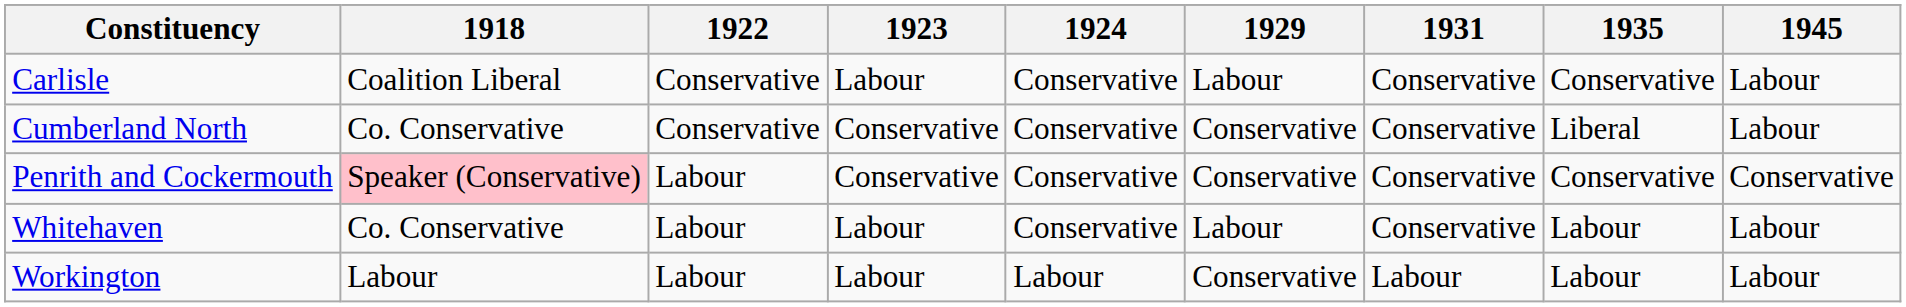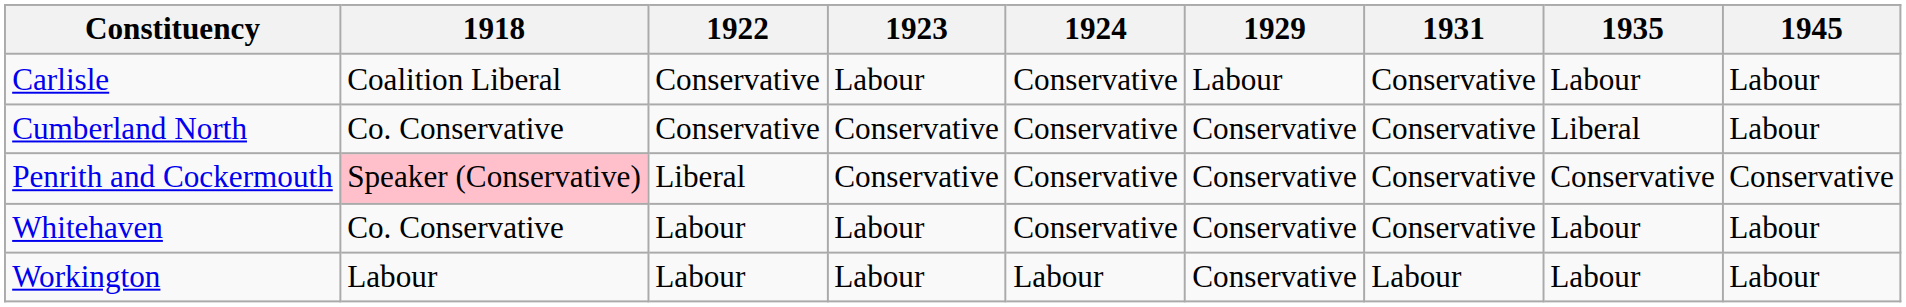 <table class="wikitable">
 <tr>
 <th>Constituency</th>
 <th>1918</th>
 <th>1922</th>
 <th>1923</th>
 <th>1924</th>
 <th>1929</th>
 <th>1931</th>
 <th>1935</th>
 <th>1945</th>
 </tr>
 <tr>
 <td><a href='#'>Carlisle</a></td>
 <td bgcolor=>Coalition Liberal</td>
 <td bgcolor=>Conservative</td>
 <td bgcolor=>Labour</td>
 <td bgcolor=>Conservative</td>
 <td bgcolor=>Labour</td>
 <td bgcolor=>Conservative</td>
-<td bgcolor=>Conservative</td>
+<td bgcolor=>Labour</td>
 <td bgcolor=>Labour</td>
 </tr>
 <tr>
 <td><a href='#'>Cumberland North</a></td>
 <td bgcolor=>Co. Conservative</td>
 <td bgcolor=>Conservative</td>
 <td bgcolor=>Conservative</td>
 <td bgcolor=>Conservative</td>
 <td bgcolor=>Conservative</td>
 <td bgcolor=>Conservative</td>
 <td bgcolor=>Liberal</td>
 <td bgcolor=>Labour</td>
 </tr>
 <tr>
 <td><a href='#'>Penrith and Cockermouth</a></td>
 <td style="background: pink;">Speaker (Conservative)</td>
-<td bgcolor=>Labour</td>
+<td bgcolor=>Liberal</td>
 <td bgcolor=>Conservative</td>
 <td bgcolor=>Conservative</td>
 <td bgcolor=>Conservative</td>
 <td bgcolor=>Conservative</td>
 <td bgcolor=>Conservative</td>
 <td bgcolor=>Conservative</td>
 </tr>
 <tr>
 <td><a href='#'>Whitehaven</a></td>
 <td bgcolor=>Co. Conservative</td>
 <td bgcolor=>Labour</td>
 <td bgcolor=>Labour</td>
 <td bgcolor=>Conservative</td>
-<td bgcolor=>Labour</td>
+<td bgcolor=>Conservative</td>
 <td bgcolor=>Conservative</td>
 <td bgcolor=>Labour</td>
 <td bgcolor=>Labour</td>
 </tr>
 <tr>
 <td><a href='#'>Workington</a></td>
 <td bgcolor=>Labour</td>
 <td bgcolor=>Labour</td>
 <td bgcolor=>Labour</td>
 <td bgcolor=>Labour</td>
 <td bgcolor=>Conservative</td>
 <td bgcolor=>Labour</td>
 <td bgcolor=>Labour</td>
 <td bgcolor=>Labour</td>
 </tr>
 </table>
